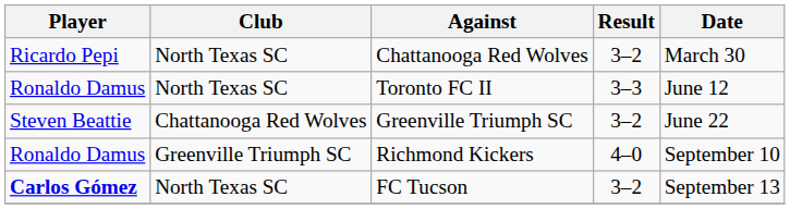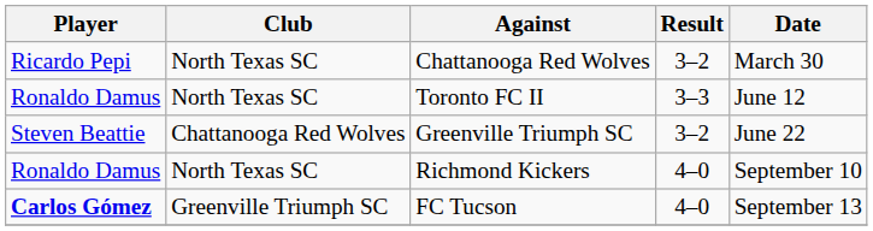 <table class="wikitable">
 <tr>
 <th>Player</th>
 <th>Club</th>
 <th>Against</th>
 <th style="text-align:center">Result</th>
 <th>Date</th>
 </tr>
 <tr>
 <td> <a href='#'>Ricardo Pepi</a></td>
 <td>North Texas SC</td>
 <td>Chattanooga Red Wolves</td>
 <td style="text-align:center;">3–2</td>
 <td>March 30</td>
 </tr>
 <tr>
 <td> <a href='#'>Ronaldo Damus</a></td>
 <td>North Texas SC</td>
 <td>Toronto FC II</td>
 <td style="text-align:center;">3–3</td>
 <td>June 12</td>
 </tr>
 <tr>
 <td> <a href='#'>Steven Beattie</a></td>
 <td>Chattanooga Red Wolves</td>
 <td>Greenville Triumph SC</td>
 <td style="text-align:center;">3–2</td>
 <td>June 22</td>
 </tr>
 <tr>
 <td> <a href='#'>Ronaldo Damus</a></td>
-<td>Greenville Triumph SC</td>
+<td>North Texas SC</td>
 <td>Richmond Kickers</td>
 <td style="text-align:center;">4–0</td>
 <td>September 10</td>
 </tr>
 <tr>
 <td><strong> <a href='#'>Carlos Gómez</a></strong></td>
-<td>North Texas SC</td>
+<td>Greenville Triumph SC</td>
 <td>FC Tucson</td>
-<td style="text-align:center;">3–2</td>
+<td style="text-align:center;">4–0</td>
 <td>September 13</td>
 </tr>
 <tr>
 </tr>
 </table>
